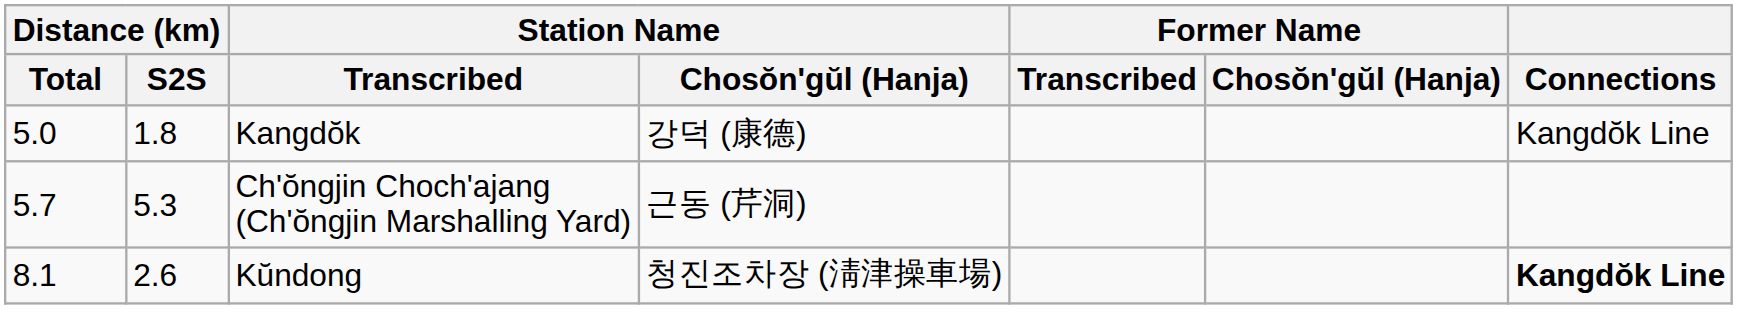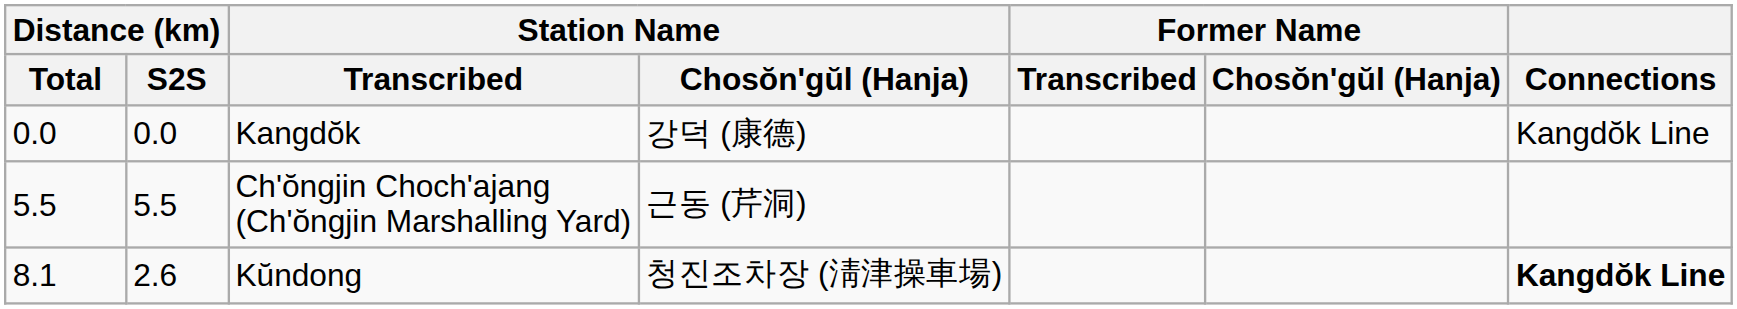 <table class="wikitable" style="font-size:85%;">
 <tr>
 <th colspan="2">Distance (km)</th>
 <th colspan="2">Station Name</th>
 <th colspan="2">Former Name</th>
 <th></th>
 </tr>
 <tr>
 <th>Total</th>
 <th>S2S</th>
 <th>Transcribed</th>
 <th>Chosŏn'gŭl (Hanja)</th>
 <th>Transcribed</th>
 <th>Chosŏn'gŭl (Hanja)</th>
 <th>Connections</th>
 </tr>
 <tr>
-<td>5.0</td>
-<td>1.8</td>
+<td>0.0</td>
+<td>0.0</td>
 <td>Kangdŏk</td>
 <td>강덕 (康德)</td>
 <td></td>
 <td></td>
 <td>Kangdŏk Line</td>
 </tr>
 <tr>
-<td>5.7</td>
-<td>5.3</td>
+<td>5.5</td>
+<td>5.5</td>
 <td>Ch'ŏngjin Choch'ajang<br>(Ch'ŏngjin Marshalling Yard)</td>
 <td>근동 (芹洞)</td>
 <td></td>
 <td></td>
 <td></td>
 </tr>
 <tr>
 <td>8.1</td>
 <td>2.6</td>
 <td>Kŭndong</td>
 <td>청진조차장 (淸津操車場)</td>
 <td></td>
 <td></td>
 <td><strong>Kangdŏk Line</strong></td>
 </tr>
 </table>
